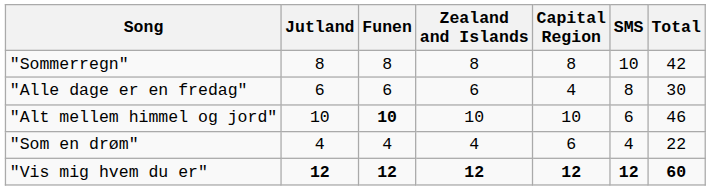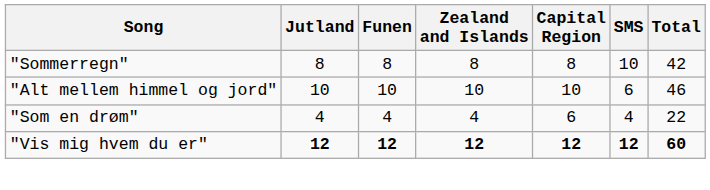 <table class="wikitable" style="margin: 1em auto 1em auto; text-align:center">
 <tr>
 <th>Song</th>
 <th>Jutland</th>
 <th>Funen</th>
 <th>Zealand<br>and Islands</th>
 <th>Capital<br>Region</th>
 <th>SMS</th>
 <th>Total</th>
 </tr>
 <tr>
 <td align="left">"Sommerregn"</td>
 <td>8</td>
 <td>8</td>
 <td>8</td>
 <td>8</td>
 <td>10</td>
 <td>42</td>
 </tr>
 <tr>
-<td align="left">"Alle dage er en fredag"</td>
-<td>6</td>
-<td>6</td>
-<td>6</td>
-<td>4</td>
-<td>8</td>
-<td>30</td>
-</tr>
-<tr>
 <td align="left">"Alt mellem himmel og jord"</td>
 <td>10</td>
-<td><strong>10</strong></td>
+<td>10</td>
 <td>10</td>
 <td>10</td>
 <td>6</td>
 <td>46</td>
 </tr>
 <tr>
 <td align="left">"Som en drøm"</td>
 <td>4</td>
 <td>4</td>
 <td>4</td>
 <td>6</td>
 <td>4</td>
 <td>22</td>
 </tr>
 <tr>
 <td align="left">"Vis mig hvem du er"</td>
 <td><strong>12</strong></td>
 <td><strong>12</strong></td>
 <td><strong>12</strong></td>
 <td><strong>12</strong></td>
 <td><strong>12</strong></td>
 <td><strong>60</strong></td>
 </tr>
 </table>
